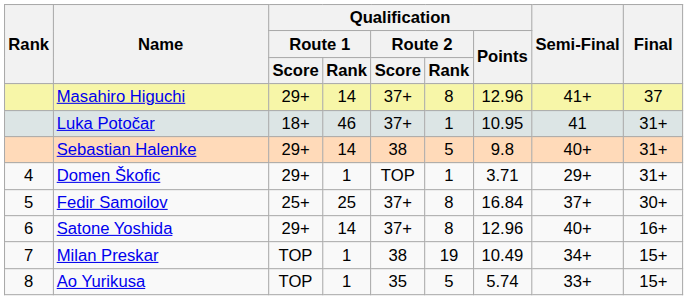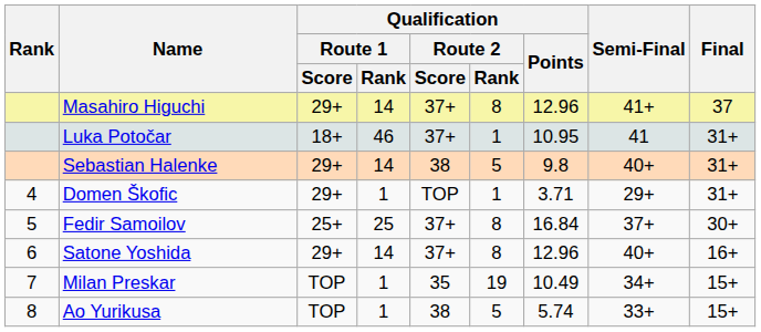 <table class="wikitable sortable" style="text-align:center">
 <tr>
 <th rowspan="3">Rank</th>
 <th rowspan="3" width="200">Name</th>
 <th colspan="5">Qualification</th>
 <th rowspan="3">Semi-Final</th>
 <th rowspan="3" width="50">Final</th>
 </tr>
 <tr>
 <th colspan="2">Route 1</th>
 <th colspan="2">Route 2</th>
 <th rowspan="2">Points</th>
 </tr>
 <tr>
 <th colspan="1" rowspan="1">Score</th>
 <th colspan="1" rowspan="1">Rank</th>
 <th colspan="1" rowspan="1">Score</th>
 <th colspan="1" rowspan="1">Rank</th>
 </tr>
 <tr bgcolor="#F7F6A8">
 <td></td>
 <td align="left"> <a href='#'>Masahiro Higuchi</a></td>
 <td>29+</td>
 <td>14</td>
 <td>37+</td>
 <td>8</td>
 <td>12.96</td>
 <td>41+</td>
 <td>37</td>
 </tr>
 <tr bgcolor="#DCE5E5">
 <td></td>
 <td align="left"> <a href='#'>Luka Potočar</a></td>
 <td>18+</td>
 <td>46</td>
 <td>37+</td>
 <td>1</td>
 <td>10.95</td>
 <td>41</td>
 <td>31+</td>
 </tr>
 <tr bgcolor="#FFDAB9">
 <td></td>
 <td align="left"> <a href='#'>Sebastian Halenke</a></td>
 <td>29+</td>
 <td>14</td>
 <td>38</td>
 <td>5</td>
 <td>9.8</td>
 <td>40+</td>
 <td>31+</td>
 </tr>
 <tr>
 <td align="center">4</td>
 <td align="left"> <a href='#'>Domen Škofic</a></td>
 <td>29+</td>
 <td>1</td>
 <td>TOP</td>
 <td>1</td>
 <td>3.71</td>
 <td>29+</td>
 <td>31+</td>
 </tr>
 <tr>
 <td align="center">5</td>
 <td align="left"> <a href='#'>Fedir Samoilov</a></td>
 <td>25+</td>
 <td>25</td>
 <td>37+</td>
 <td>8</td>
 <td>16.84</td>
 <td>37+</td>
 <td>30+</td>
 </tr>
 <tr>
 <td align="center">6</td>
 <td align="left"> <a href='#'>Satone Yoshida</a></td>
 <td>29+</td>
 <td>14</td>
 <td>37+</td>
 <td>8</td>
 <td>12.96</td>
 <td>40+</td>
 <td>16+</td>
 </tr>
 <tr>
 <td align="center">7</td>
 <td align="left"> <a href='#'>Milan Preskar</a></td>
 <td>TOP</td>
 <td>1</td>
-<td>38</td>
+<td>35</td>
 <td>19</td>
 <td>10.49</td>
 <td>34+</td>
 <td>15+</td>
 </tr>
 <tr>
 <td align="center">8</td>
 <td align="left"> <a href='#'>Ao Yurikusa</a></td>
 <td>TOP</td>
 <td>1</td>
-<td>35</td>
+<td>38</td>
 <td>5</td>
 <td>5.74</td>
 <td>33+</td>
 <td>15+</td>
 </tr>
 </table>
